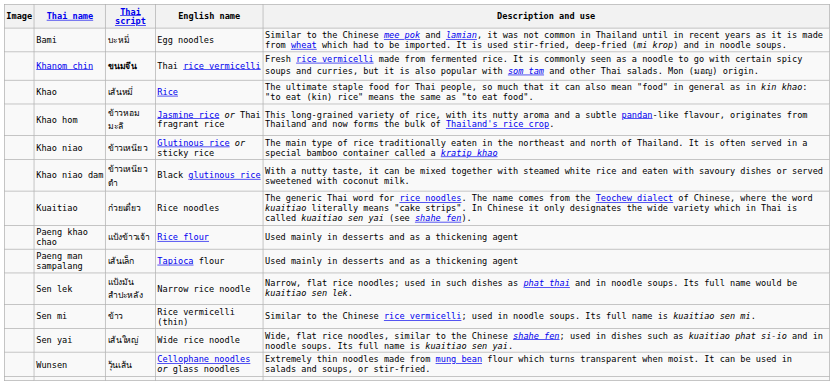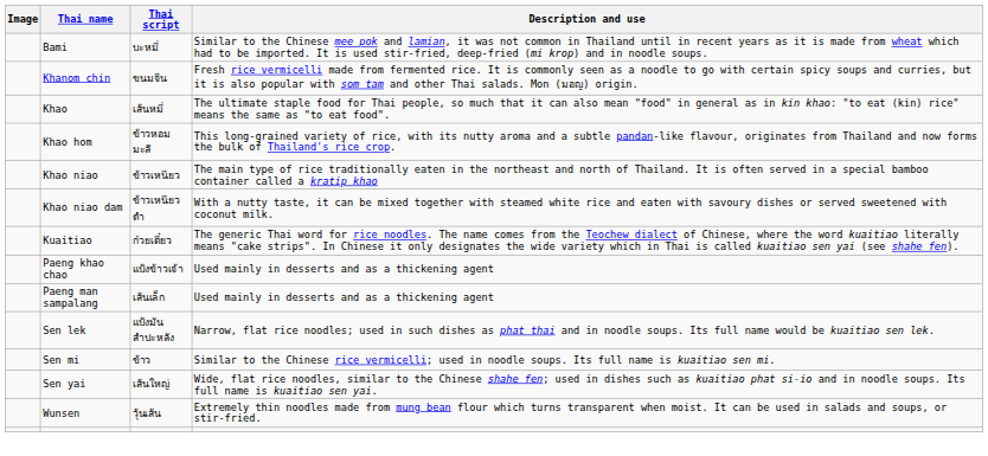 <table class="wikitable sortable">
 <tr>
 <th>Image</th>
 <th><a href='#'>Thai name</a></th>
 <th><a href='#'>Thai script</a></th>
-<th>English name</th>
 <th>Description and use</th>
 </tr>
 <tr>
 <td></td>
 <td>Bami</td>
 <td>บะหมี่</td>
-<td>Egg noodles</td>
 <td>Similar to the Chinese <em><a href='#'>mee pok</a></em> and <em><a href='#'>lamian</a></em>, it was not common in Thailand until in recent years as it is made from <a href='#'>wheat</a> which had to be imported. It is used stir-fried, deep-fried (<em>mi krop</em>) and in noodle soups.</td>
 </tr>
 <tr>
 <td></td>
 <td><a href='#'>Khanom chin</a></td>
-<td><strong>ขนมจีน</strong></td>
-<td>Thai <a href='#'>rice vermicelli</a></td>
+<td>ขนมจีน</td>
 <td>Fresh <a href='#'>rice vermicelli</a> made from fermented rice. It is commonly seen as a noodle to go with certain spicy soups and curries, but it is also popular with <em><a href='#'>som tam</a></em> and other Thai salads. Mon (มอญ) origin.</td>
 </tr>
 <tr>
 <td></td>
 <td>Khao</td>
 <td>เส้นหมี่</td>
-<td><a href='#'>Rice</a></td>
 <td>The ultimate staple food for Thai people, so much that it can also mean "food" in general as in <em>kin khao</em>: "to eat (kin) rice" means the same as "to eat food".</td>
 </tr>
 <tr>
 <td></td>
 <td>Khao hom </td>
 <td>ข้าวหอมมะลิ</td>
-<td><a href='#'>Jasmine rice</a> <em>or</em> Thai fragrant rice</td>
 <td>This long-grained variety of rice, with its nutty aroma and a subtle <a href='#'>pandan</a>-like flavour, originates from Thailand and now forms the bulk of <a href='#'>Thailand's rice crop</a>.</td>
 </tr>
 <tr>
 <td></td>
 <td>Khao niao</td>
 <td>ข้าวเหนียว</td>
-<td><a href='#'>Glutinous rice</a> <em>or</em> sticky rice</td>
 <td>The main type of rice traditionally eaten in the northeast and north of Thailand. It is often served in a special bamboo container called a <em><a href='#'>kratip khao</a></em></td>
 </tr>
 <tr>
 <td></td>
 <td>Khao niao dam</td>
 <td>ข้าวเหนียวดำ</td>
-<td>Black <a href='#'>glutinous rice</a></td>
 <td>With a nutty taste, it can be mixed together with steamed white rice and eaten with savoury dishes or served sweetened with coconut milk.</td>
 </tr>
 <tr>
 <td></td>
 <td>Kuaitiao</td>
 <td>ก๋วยเตี๋ยว</td>
-<td>Rice noodles</td>
 <td>The generic Thai word for <a href='#'>rice noodles</a>. The name comes from the <a href='#'>Teochew dialect</a> of Chinese, where the word <em>kuaitiao</em> literally means "cake strips". In Chinese it only designates the wide variety which in Thai is called <em>kuaitiao sen yai</em> (see <em><a href='#'>shahe fen</a></em>).</td>
 </tr>
 <tr>
 <td></td>
 <td>Paeng khao chao</td>
 <td>แป้งข้าวเจ้า</td>
-<td><a href='#'>Rice flour</a></td>
 <td>Used mainly in desserts and as a thickening agent</td>
 </tr>
 <tr>
 <td></td>
 <td>Paeng man sampalang</td>
 <td>เส้นเล็ก</td>
-<td><a href='#'>Tapioca</a> flour</td>
 <td>Used mainly in desserts and as a thickening agent</td>
 </tr>
 <tr>
 <td></td>
 <td>Sen lek</td>
 <td>แป้งมันสำปะหลัง</td>
-<td>Narrow rice noodle</td>
 <td>Narrow, flat rice noodles; used in such dishes as <em><a href='#'>phat thai</a></em> and in noodle soups. Its full name would be <em>kuaitiao sen lek</em>.</td>
 </tr>
 <tr>
 <td></td>
 <td>Sen mi</td>
 <td>ข้าว</td>
-<td>Rice vermicelli (thin)</td>
 <td>Similar to the Chinese <a href='#'>rice vermicelli</a>; used in noodle soups. Its full name is <em>kuaitiao sen mi</em>.</td>
 </tr>
 <tr>
 <td></td>
 <td>Sen yai</td>
 <td>เส้นใหญ่</td>
-<td>Wide rice noodle</td>
 <td>Wide, flat rice noodles, similar to the Chinese <em><a href='#'>shahe fen</a></em>; used in dishes such as <em>kuaitiao phat si-io</em> and in noodle soups. Its full name is <em>kuaitiao sen yai</em>.</td>
 </tr>
 <tr>
 <td></td>
 <td>Wunsen</td>
 <td>วุ้นเส้น</td>
-<td><a href='#'>Cellophane noodles</a> <em>or</em> glass noodles</td>
 <td>Extremely thin noodles made from <a href='#'>mung bean</a> flour which turns transparent when moist. It can be used in salads and soups, or stir-fried.</td>
 </tr>
 <tr>
 <td></td>
 <td></td>
 <td></td>
 <td></td>
-<td></td>
 </tr>
 </table>
